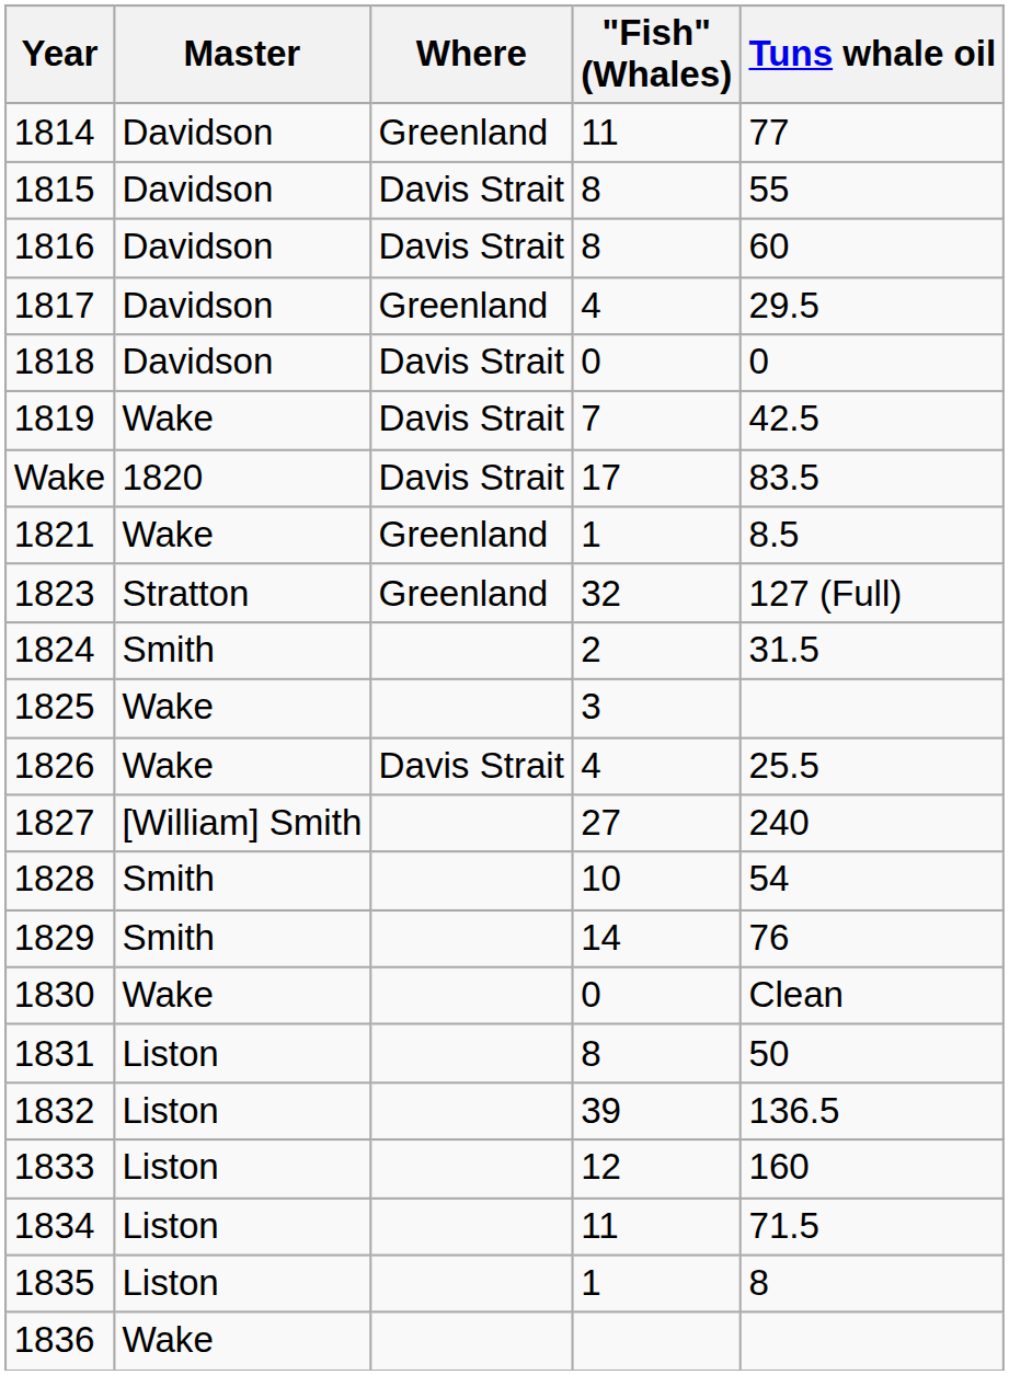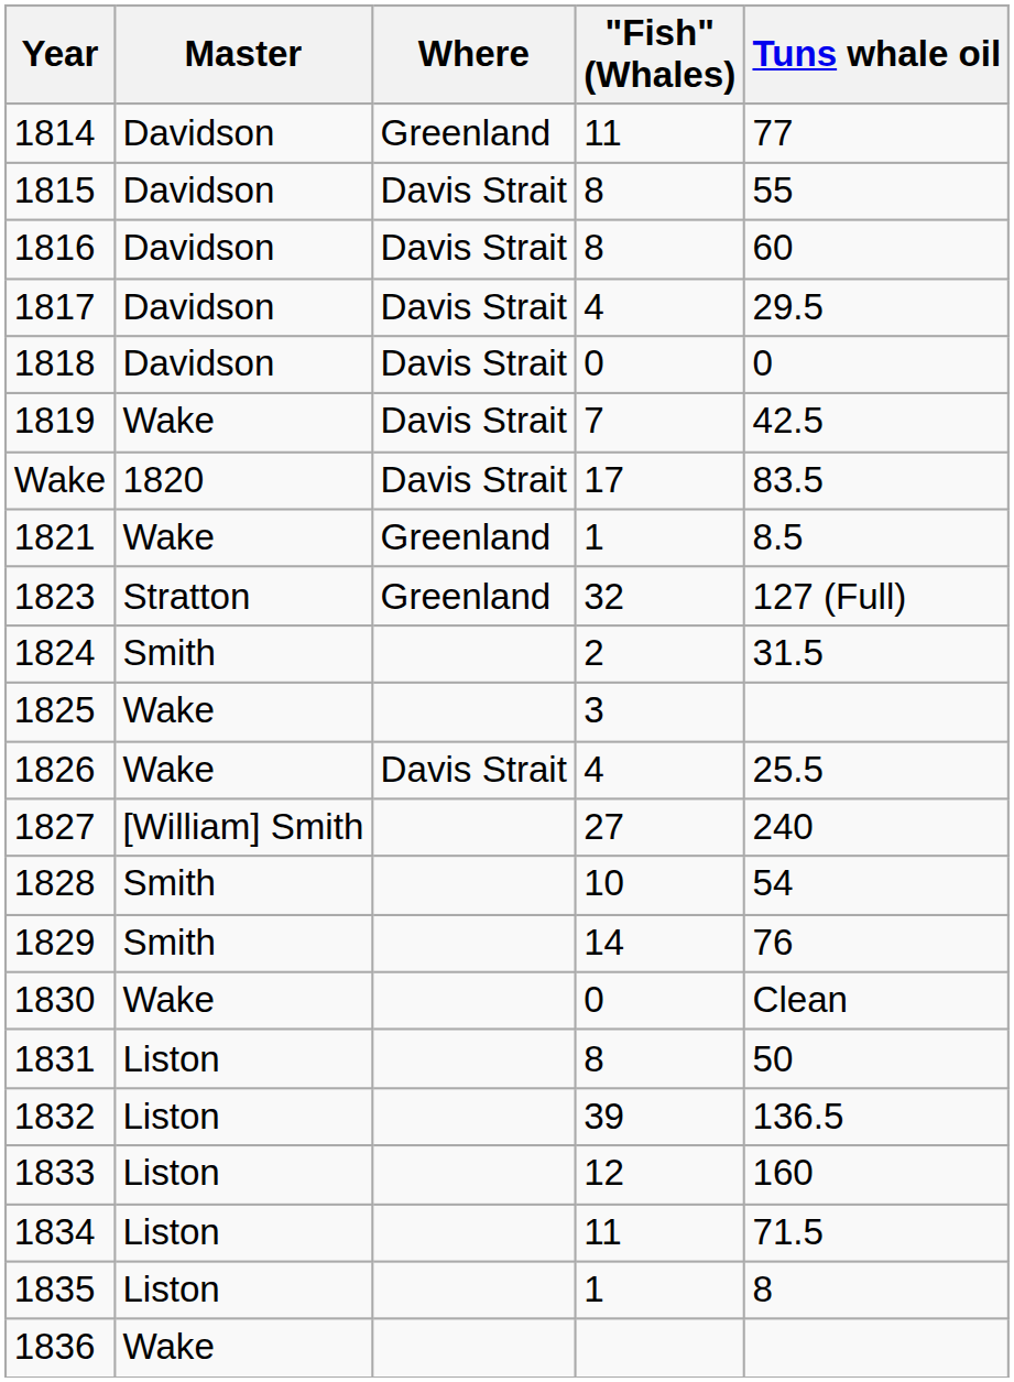 <table class="sortable wikitable">
 <tr>
 <th>Year</th>
 <th>Master</th>
 <th>Where</th>
 <th>"Fish"<br>(Whales)</th>
 <th><a href='#'>Tuns</a> whale oil</th>
 </tr>
 <tr>
 <td>1814</td>
 <td>Davidson</td>
 <td>Greenland</td>
 <td>11</td>
 <td>77</td>
 </tr>
 <tr>
 <td>1815</td>
 <td>Davidson</td>
 <td>Davis Strait</td>
 <td>8</td>
 <td>55</td>
 </tr>
 <tr>
 <td>1816</td>
 <td>Davidson</td>
 <td>Davis Strait</td>
 <td>8</td>
 <td>60</td>
 </tr>
 <tr>
 <td>1817</td>
 <td>Davidson</td>
-<td>Greenland</td>
+<td>Davis Strait</td>
 <td>4</td>
 <td>29.5</td>
 </tr>
 <tr>
 <td>1818</td>
 <td>Davidson</td>
 <td>Davis Strait</td>
 <td>0</td>
 <td>0</td>
 </tr>
 <tr>
 <td>1819</td>
 <td>Wake</td>
 <td>Davis Strait</td>
 <td>7</td>
 <td>42.5</td>
 </tr>
 <tr>
 <td>Wake</td>
 <td>1820</td>
 <td>Davis Strait</td>
 <td>17</td>
 <td>83.5</td>
 </tr>
 <tr>
 <td>1821</td>
 <td>Wake</td>
 <td>Greenland</td>
 <td>1</td>
 <td>8.5</td>
 </tr>
 <tr>
 <td>1823</td>
 <td>Stratton</td>
 <td>Greenland</td>
 <td>32</td>
 <td>127 (Full)</td>
 </tr>
 <tr>
 <td>1824</td>
 <td>Smith</td>
 <td></td>
 <td>2</td>
 <td>31.5</td>
 </tr>
 <tr>
 <td>1825</td>
 <td>Wake</td>
 <td></td>
 <td>3</td>
 <td></td>
 </tr>
 <tr>
 <td>1826</td>
 <td>Wake</td>
 <td>Davis Strait</td>
 <td>4</td>
 <td>25.5</td>
 </tr>
 <tr>
 <td>1827</td>
 <td>[William] Smith</td>
 <td></td>
 <td>27</td>
 <td>240</td>
 </tr>
 <tr>
 <td>1828</td>
 <td>Smith</td>
 <td></td>
 <td>10</td>
 <td>54</td>
 </tr>
 <tr>
 <td>1829</td>
 <td>Smith</td>
 <td></td>
 <td>14</td>
 <td>76</td>
 </tr>
 <tr>
 <td>1830</td>
 <td>Wake</td>
 <td></td>
 <td>0</td>
 <td>Clean</td>
 </tr>
 <tr>
 <td>1831</td>
 <td>Liston</td>
 <td></td>
 <td>8</td>
 <td>50</td>
 </tr>
 <tr>
 <td>1832</td>
 <td>Liston</td>
 <td></td>
 <td>39</td>
 <td>136.5</td>
 </tr>
 <tr>
 <td>1833</td>
 <td>Liston</td>
 <td></td>
 <td>12</td>
 <td>160</td>
 </tr>
 <tr>
 <td>1834</td>
 <td>Liston</td>
 <td></td>
 <td>11</td>
 <td>71.5</td>
 </tr>
 <tr>
 <td>1835</td>
 <td>Liston</td>
 <td></td>
 <td>1</td>
 <td>8</td>
 </tr>
 <tr>
 <td>1836</td>
 <td>Wake</td>
 <td></td>
 <td></td>
 <td></td>
 </tr>
 <tr>
 </tr>
 </table>
